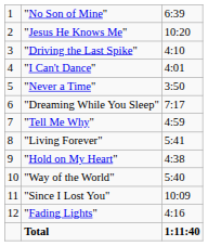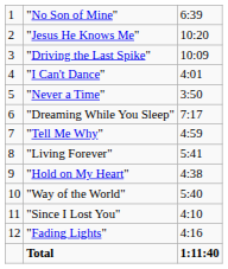 <table class="wikitable">
 <tr>
 <td>1</td>
 <td>"<a href='#'>No Son of Mine</a>"</td>
 <td>6:39</td>
 </tr>
 <tr>
 <td>2</td>
 <td>"<a href='#'>Jesus He Knows Me</a>"</td>
 <td>10:20</td>
 </tr>
 <tr>
 <td>3</td>
 <td>"<a href='#'>Driving the Last Spike</a>"</td>
-<td>4:10</td>
+<td>10:09</td>
 </tr>
 <tr>
 <td>4</td>
 <td>"<a href='#'>I Can't Dance</a>"</td>
 <td>4:01</td>
 </tr>
 <tr>
 <td>5</td>
 <td>"<a href='#'>Never a Time</a>"</td>
 <td>3:50</td>
 </tr>
 <tr>
 <td>6</td>
 <td>"Dreaming While You Sleep"</td>
 <td>7:17</td>
 </tr>
 <tr>
 <td>7</td>
 <td>"<a href='#'>Tell Me Why</a>"</td>
 <td>4:59</td>
 </tr>
 <tr>
 <td>8</td>
 <td>"Living Forever"</td>
 <td>5:41</td>
 </tr>
 <tr>
 <td>9</td>
 <td>"<a href='#'>Hold on My Heart</a>"</td>
 <td>4:38</td>
 </tr>
 <tr>
 <td>10</td>
 <td>"Way of the World"</td>
 <td>5:40</td>
 </tr>
 <tr>
 <td>11</td>
 <td>"Since I Lost You"</td>
-<td>10:09</td>
+<td>4:10</td>
 </tr>
 <tr>
 <td>12</td>
 <td>"<a href='#'>Fading Lights</a>"</td>
 <td>4:16</td>
 </tr>
 <tr>
 <td></td>
 <td><strong>Total</strong></td>
 <td><strong>1:11:40</strong></td>
 </tr>
 </table>
